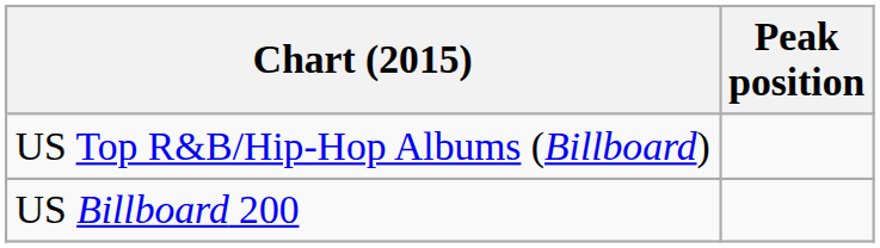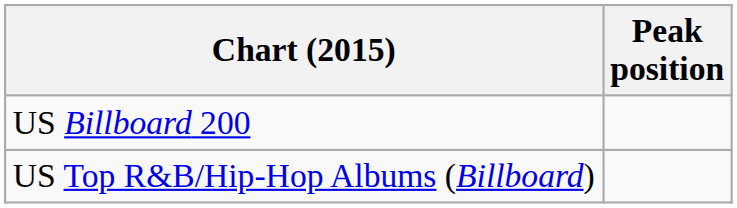 <table class="wikitable plainrowheaders sortable" style="text-align:left;">
 <tr>
 <th>Chart (2015)</th>
 <th>Peak<br>position</th>
 </tr>
 <tr>
+<td>US <a href='#'><em>Billboard</em> 200</a></td>
+<td></td>
+</tr>
+<tr>
 <td>US <a href='#'>Top R&B/Hip-Hop Albums</a> (<em><a href='#'>Billboard</a></em>)</td>
 <td></td>
 </tr>
-<tr>
-<td>US <a href='#'><em>Billboard</em> 200</a></td>
-<td></td>
-</tr>
 </table>
